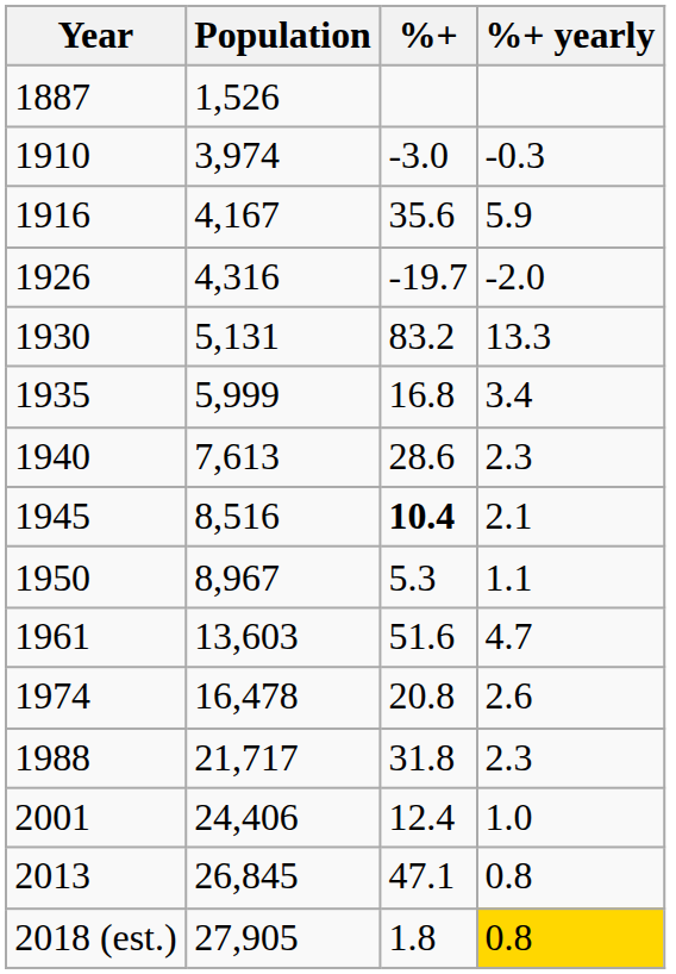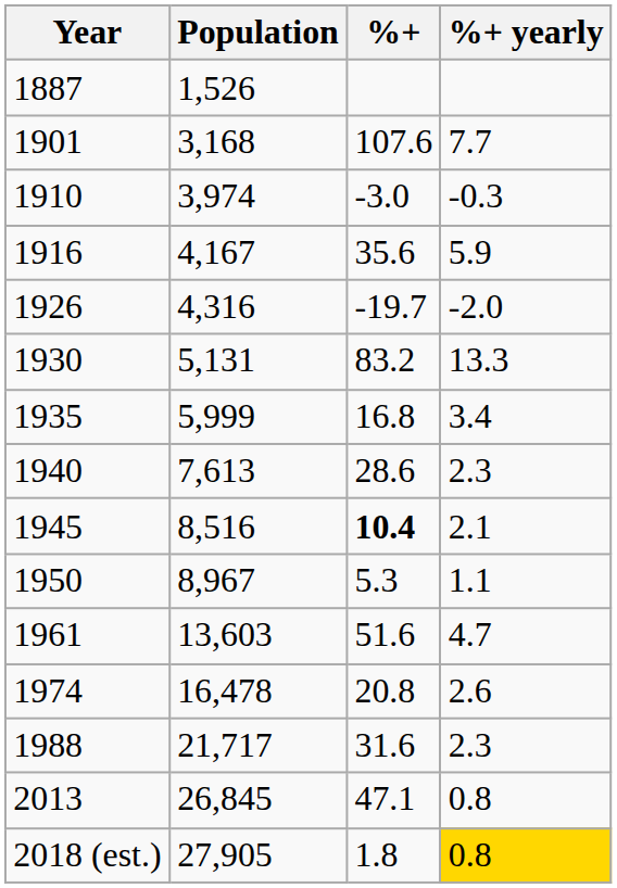 <table class="wikitable mw-collapsible mw-collapsed">
 <tr>
 <th>Year</th>
 <th>Population</th>
 <th>%+</th>
 <th>%+ yearly</th>
 </tr>
 <tr>
 <td>1887</td>
 <td>1,526</td>
 <td></td>
 <td></td>
+</tr>
+<tr>
+<td>1901</td>
+<td>3,168</td>
+<td>107.6</td>
+<td>7.7</td>
 </tr>
 <tr>
 <td>1910</td>
 <td>3,974</td>
 <td>-3.0</td>
 <td>-0.3</td>
 </tr>
 <tr>
 <td>1916</td>
 <td>4,167</td>
 <td>35.6</td>
 <td>5.9</td>
 </tr>
 <tr>
 <td>1926</td>
 <td>4,316</td>
 <td>-19.7</td>
 <td>-2.0</td>
 </tr>
 <tr>
 <td>1930</td>
 <td>5,131</td>
 <td>83.2</td>
 <td>13.3</td>
 </tr>
 <tr>
 <td>1935</td>
 <td>5,999</td>
 <td>16.8</td>
 <td>3.4</td>
 </tr>
 <tr>
 <td>1940</td>
 <td>7,613</td>
 <td>28.6</td>
 <td>2.3</td>
 </tr>
 <tr>
 <td>1945</td>
 <td>8,516</td>
 <td><strong>10.4</strong></td>
 <td>2.1</td>
 </tr>
 <tr>
 <td>1950</td>
 <td>8,967</td>
 <td>5.3</td>
 <td>1.1</td>
 </tr>
 <tr>
 <td>1961</td>
 <td>13,603</td>
 <td>51.6</td>
 <td>4.7</td>
 </tr>
 <tr>
 <td>1974</td>
 <td>16,478</td>
 <td>20.8</td>
 <td>2.6</td>
 </tr>
 <tr>
 <td>1988</td>
 <td>21,717</td>
-<td>31.8</td>
+<td>31.6</td>
 <td>2.3</td>
-</tr>
-<tr>
-<td>2001</td>
-<td>24,406</td>
-<td>12.4</td>
-<td>1.0</td>
 </tr>
 <tr>
 <td>2013</td>
 <td>26,845</td>
 <td>47.1</td>
 <td>0.8</td>
 </tr>
 <tr>
 <td>2018 (est.)</td>
 <td>27,905</td>
 <td>1.8</td>
 <td style="background: gold;">0.8</td>
 </tr>
 </table>
